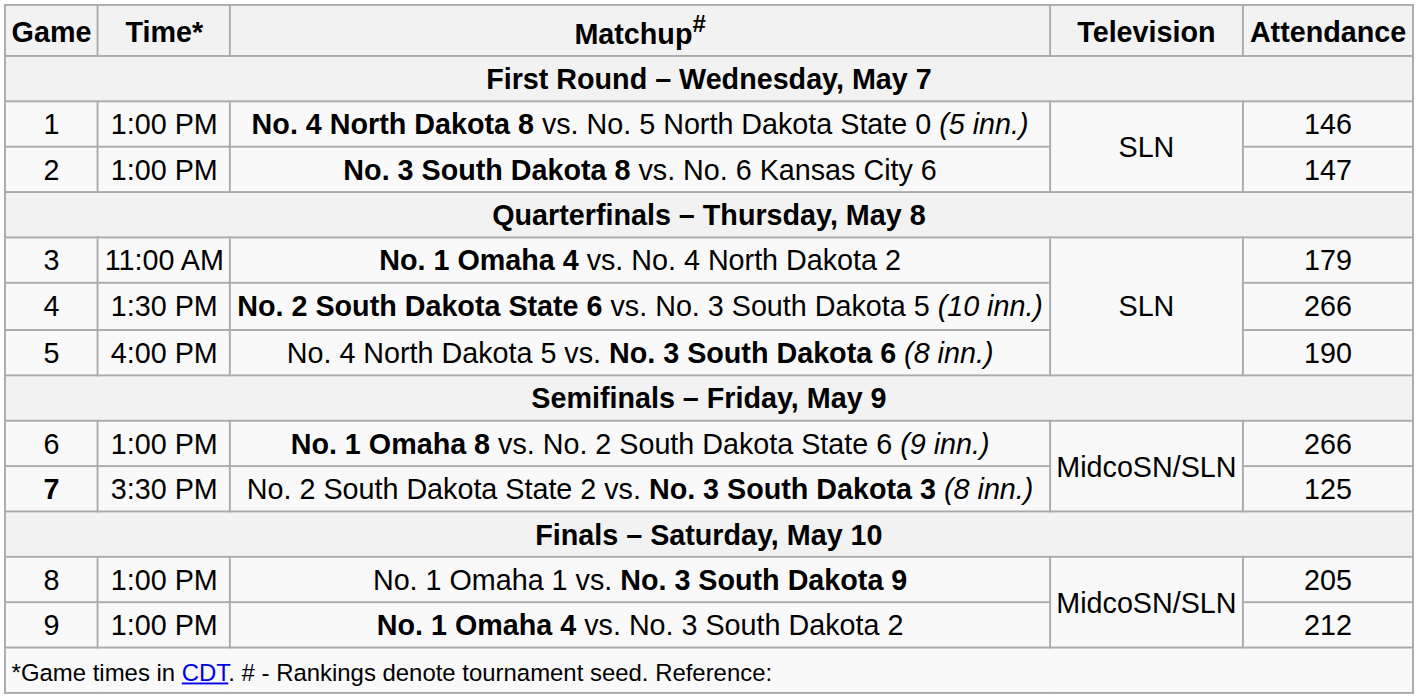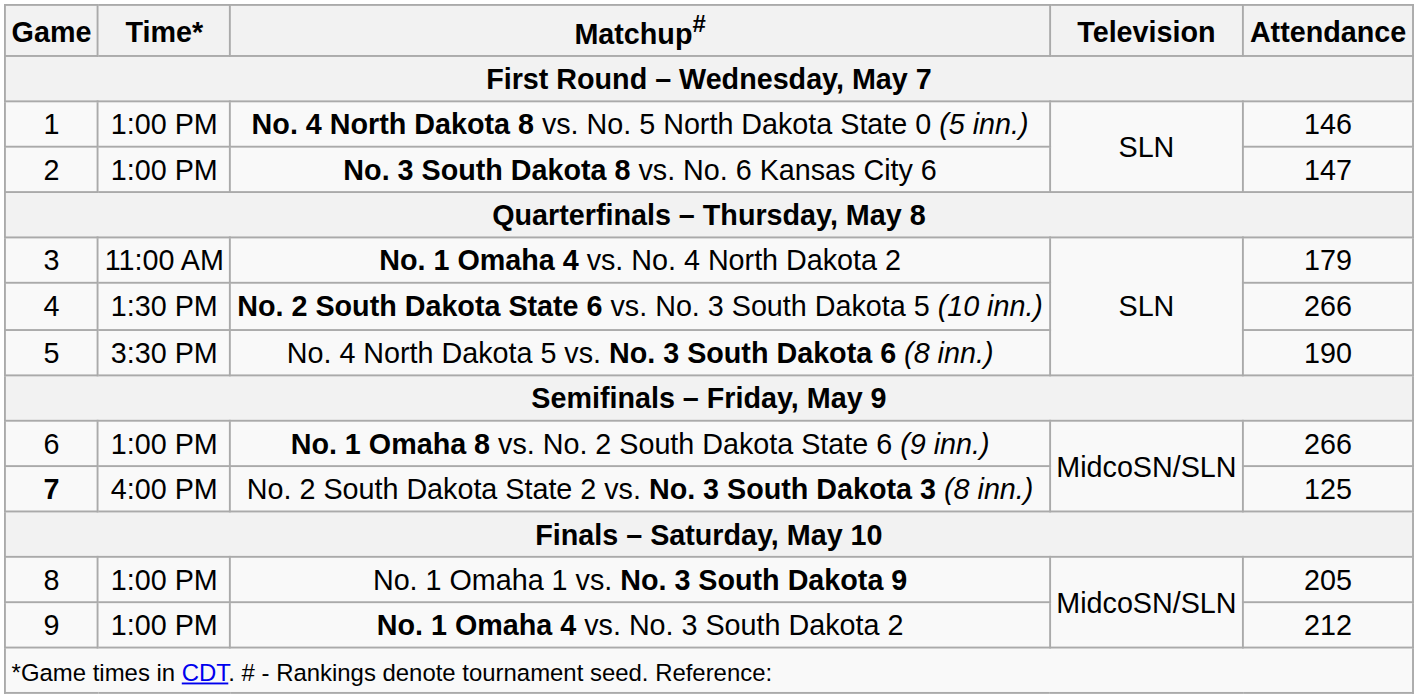 <table class="wikitable" style="font-size: 95%">
 <tr align="center">
 <th>Game</th>
 <th>Time*</th>
 <th>Matchup<sup>#</sup></th>
 <th>Television</th>
 <th>Attendance</th>
 </tr>
 <tr>
 <th colspan=7>First Round – Wednesday, May 7</th>
 </tr>
 <tr>
 <td style="text-align:center;">1</td>
 <td style="text-align:center;">1:00 PM</td>
 <td style="text-align:center;"><strong>No. 4 North Dakota 8</strong> vs. No. 5 North Dakota State 0 <em>(5 inn.)</em></td>
 <td style="text-align:center;" rowspan="2">SLN</td>
 <td style="text-align:center;">146</td>
 </tr>
 <tr>
 <td style="text-align:center;">2</td>
 <td style="text-align:center;">1:00 PM</td>
 <td style="text-align:center;"><strong>No. 3 South Dakota 8</strong> vs. No. 6 Kansas City 6</td>
 <td style="text-align:center;">147</td>
 </tr>
 <tr>
 <th colspan=7>Quarterfinals – Thursday, May 8</th>
 </tr>
 <tr>
 <td style="text-align:center;">3</td>
 <td style="text-align:center;">11:00 AM</td>
 <td style="text-align:center;"><strong>No. 1 Omaha 4</strong> vs. No. 4 North Dakota 2</td>
 <td style="text-align:center;" rowspan="3">SLN</td>
 <td style="text-align:center;">179</td>
 </tr>
 <tr>
 <td style="text-align:center;">4</td>
 <td style="text-align:center;">1:30 PM</td>
 <td style="text-align:center;"><strong>No. 2 South Dakota State 6</strong> vs. No. 3 South Dakota 5 <em>(10 inn.)</em></td>
 <td style="text-align:center;">266</td>
 </tr>
 <tr>
 <td style="text-align:center;">5</td>
-<td style="text-align:center;">4:00 PM</td>
+<td style="text-align:center;">3:30 PM</td>
 <td style="text-align:center;">No. 4 North Dakota 5 vs. <strong>No. 3 South Dakota 6</strong> <em>(8 inn.)</em></td>
 <td style="text-align:center;">190</td>
 </tr>
 <tr>
 <th colspan=7>Semifinals – Friday, May 9</th>
 </tr>
 <tr>
 <td style="text-align:center;">6</td>
 <td style="text-align:center;">1:00 PM</td>
 <td style="text-align:center;"><strong>No. 1 Omaha 8</strong> vs. No. 2 South Dakota State 6 <em>(9 inn.)</em></td>
 <td style="text-align:center;" rowspan="2">MidcoSN/SLN</td>
 <td style="text-align:center;">266</td>
 </tr>
 <tr>
 <td style="text-align:center;"><strong>7</strong></td>
-<td style="text-align:center;">3:30 PM</td>
+<td style="text-align:center;">4:00 PM</td>
 <td style="text-align:center;">No. 2 South Dakota State 2 vs. <strong>No. 3 South Dakota 3</strong> <em>(8 inn.)</em></td>
 <td style="text-align:center;">125</td>
 </tr>
 <tr>
 <th colspan=7>Finals – Saturday, May 10</th>
 </tr>
 <tr>
 <td style="text-align:center;">8</td>
 <td style="text-align:center;">1:00 PM</td>
 <td style="text-align:center;">No. 1 Omaha 1 vs. <strong>No. 3 South Dakota 9</strong></td>
 <td style="text-align:center;" rowspan="2">MidcoSN/SLN</td>
 <td style="text-align:center;">205</td>
 </tr>
 <tr>
 <td style="text-align:center;">9</td>
 <td style="text-align:center;">1:00 PM</td>
 <td style="text-align:center;"><strong>No. 1 Omaha 4</strong> vs. No. 3 South Dakota 2</td>
 <td style="text-align:center;">212</td>
 </tr>
 <tr>
 <td colspan=7><small>*Game times in <a href='#'>CDT</a>. # - Rankings denote tournament seed. Reference:</small></td>
 </tr>
 </table>
